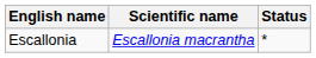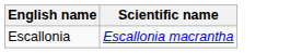 <table class="wikitable" |>
 <tr>
 <th>English name</th>
 <th>Scientific name</th>
-<th>Status</th>
 </tr>
 <tr>
 <td>Escallonia</td>
 <td><em><a href='#'>Escallonia macrantha</a></em></td>
-<td>*</td>
 </tr>
 </table>
